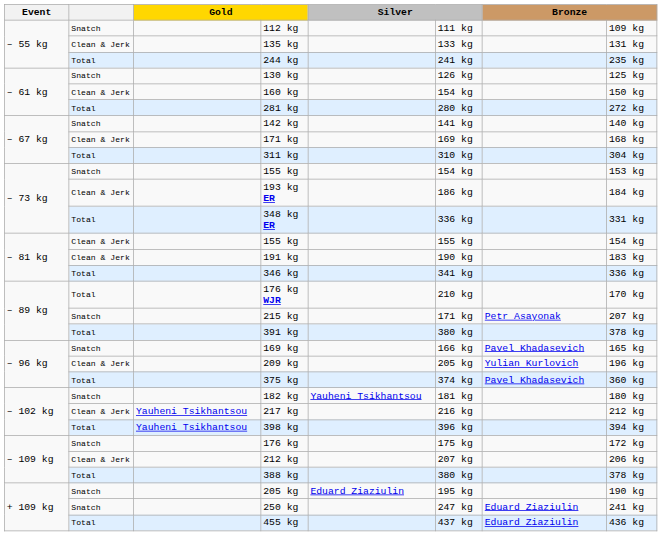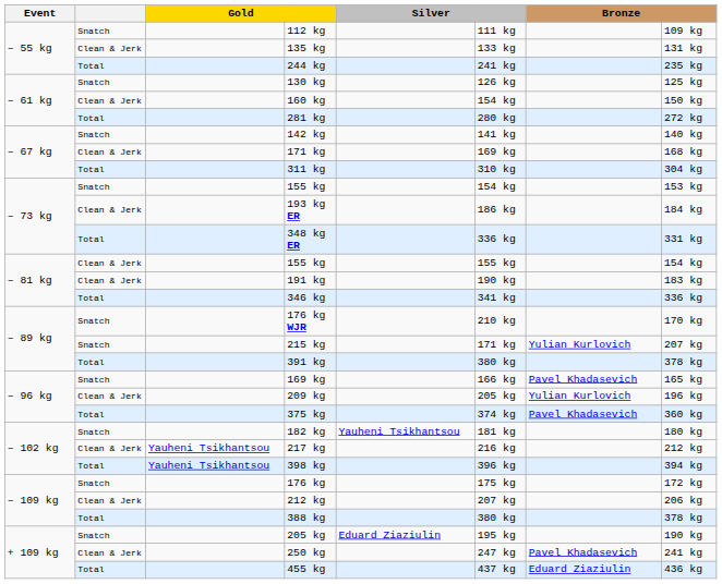 <table class="wikitable">
 <tr>
 <th width=80>Event</th>
 <th width=80></th>
 <td bgcolor=gold align="center" colspan=2 width=250><strong>Gold</strong></td>
 <td bgcolor=silver align="center" colspan=2 width=250><strong>Silver</strong></td>
 <td bgcolor=#cc9966 colspan=2 align="center" width=250><strong>Bronze</strong></td>
 </tr>
 <tr>
 <td rowspan=3>– 55 kg<br></td>
 <td><small>Snatch</small></td>
 <td></td>
 <td>112 kg</td>
 <td></td>
 <td>111 kg</td>
 <td></td>
 <td>109 kg</td>
 </tr>
 <tr>
 <td><small>Clean & Jerk</small></td>
 <td></td>
 <td>135 kg</td>
 <td></td>
 <td>133 kg</td>
 <td></td>
 <td>131 kg</td>
 </tr>
 <tr bgcolor=#dfefff>
 <td><small>Total</small></td>
 <td></td>
 <td>244 kg</td>
 <td></td>
 <td>241 kg</td>
 <td></td>
 <td>235 kg</td>
 </tr>
 <tr>
 <td rowspan=3>– 61 kg<br></td>
 <td><small>Snatch</small></td>
 <td></td>
 <td>130 kg</td>
 <td></td>
 <td>126 kg</td>
 <td></td>
 <td>125 kg</td>
 </tr>
 <tr>
 <td><small>Clean & Jerk</small></td>
 <td></td>
 <td>160 kg</td>
 <td></td>
 <td>154 kg</td>
 <td></td>
 <td>150 kg</td>
 </tr>
 <tr bgcolor=#dfefff>
 <td><small>Total</small></td>
 <td></td>
 <td>281 kg</td>
 <td></td>
 <td>280 kg</td>
 <td></td>
 <td>272 kg</td>
 </tr>
 <tr>
 <td rowspan=3>– 67 kg<br></td>
 <td><small>Snatch</small></td>
 <td></td>
 <td>142 kg</td>
 <td></td>
 <td>141 kg</td>
 <td></td>
 <td>140 kg</td>
 </tr>
 <tr>
 <td><small>Clean & Jerk</small></td>
 <td></td>
 <td>171 kg</td>
 <td></td>
 <td>169 kg</td>
 <td></td>
 <td>168 kg</td>
 </tr>
 <tr bgcolor=#dfefff>
 <td><small>Total</small></td>
 <td></td>
 <td>311 kg</td>
 <td></td>
 <td>310 kg</td>
 <td></td>
 <td>304 kg</td>
 </tr>
 <tr>
 <td rowspan=3>– 73 kg<br></td>
 <td><small>Snatch</small></td>
 <td></td>
 <td>155 kg</td>
 <td></td>
 <td>154 kg</td>
 <td></td>
 <td>153 kg</td>
 </tr>
 <tr>
 <td><small>Clean & Jerk</small></td>
 <td></td>
 <td>193 kg<br><strong><a href='#'>ER</a></strong></td>
 <td></td>
 <td>186 kg</td>
 <td></td>
 <td>184 kg</td>
 </tr>
 <tr bgcolor=#dfefff>
 <td><small>Total</small></td>
 <td></td>
 <td>348 kg<br><strong><a href='#'>ER</a></strong></td>
 <td></td>
 <td>336 kg</td>
 <td></td>
 <td>331 kg</td>
 </tr>
 <tr>
 <td rowspan=3>– 81 kg<br></td>
 <td><small>Clean & Jerk</small></td>
 <td></td>
 <td>155 kg</td>
 <td></td>
 <td>155 kg</td>
 <td></td>
 <td>154 kg</td>
 </tr>
 <tr>
 <td><small>Clean & Jerk</small></td>
 <td></td>
 <td>191 kg</td>
 <td></td>
 <td>190 kg</td>
 <td></td>
 <td>183 kg</td>
 </tr>
 <tr bgcolor=#dfefff>
 <td><small>Total</small></td>
 <td></td>
 <td>346 kg</td>
 <td></td>
 <td>341 kg</td>
 <td></td>
 <td>336 kg</td>
 </tr>
 <tr>
 <td rowspan=3>– 89 kg<br></td>
-<td><small>Total</small></td>
+<td><small>Snatch</small></td>
 <td></td>
 <td>176 kg<br><strong><a href='#'>WJR</a></strong></td>
 <td></td>
 <td>210 kg</td>
 <td></td>
 <td>170 kg</td>
 </tr>
 <tr>
 <td><small>Snatch</small></td>
 <td></td>
 <td>215 kg</td>
 <td></td>
 <td>171 kg</td>
-<td> <a href='#'>Petr Asayonak</a> </td>
+<td> <a href='#'>Yulian Kurlovich</a> </td>
 <td>207 kg</td>
 </tr>
 <tr bgcolor=#dfefff>
 <td><small>Total</small></td>
 <td></td>
 <td>391 kg</td>
 <td></td>
 <td>380 kg</td>
 <td></td>
 <td>378 kg</td>
 </tr>
 <tr>
 <td rowspan=3>– 96 kg<br></td>
 <td><small>Snatch</small></td>
 <td></td>
 <td>169 kg</td>
 <td></td>
 <td>166 kg</td>
 <td> <a href='#'>Pavel Khadasevich</a> </td>
 <td>165 kg</td>
 </tr>
 <tr>
 <td><small>Clean & Jerk</small></td>
 <td></td>
 <td>209 kg</td>
 <td></td>
 <td>205 kg</td>
 <td> <a href='#'>Yulian Kurlovich</a> </td>
 <td>196 kg</td>
 </tr>
 <tr bgcolor=#dfefff>
 <td><small>Total</small></td>
 <td></td>
 <td>375 kg</td>
 <td></td>
 <td>374 kg</td>
 <td> <a href='#'>Pavel Khadasevich</a> </td>
 <td>360 kg</td>
 </tr>
 <tr>
 <td rowspan=3>– 102 kg<br></td>
 <td><small>Snatch</small></td>
 <td></td>
 <td>182 kg</td>
 <td> <a href='#'>Yauheni Tsikhantsou</a> </td>
 <td>181 kg</td>
 <td></td>
 <td>180 kg</td>
 </tr>
 <tr>
 <td><small>Clean & Jerk</small></td>
 <td> <a href='#'>Yauheni Tsikhantsou</a> </td>
 <td>217 kg</td>
 <td></td>
 <td>216 kg</td>
 <td></td>
 <td>212 kg</td>
 </tr>
 <tr bgcolor=#dfefff>
 <td><small>Total</small></td>
 <td> <a href='#'>Yauheni Tsikhantsou</a> </td>
 <td>398 kg</td>
 <td></td>
 <td>396 kg</td>
 <td></td>
 <td>394 kg</td>
 </tr>
 <tr>
 <td rowspan=3>– 109 kg<br></td>
 <td><small>Snatch</small></td>
 <td></td>
 <td>176 kg</td>
 <td></td>
 <td>175 kg</td>
 <td></td>
 <td>172 kg</td>
 </tr>
 <tr>
 <td><small>Clean & Jerk</small></td>
 <td></td>
 <td>212 kg</td>
 <td></td>
 <td>207 kg</td>
 <td></td>
 <td>206 kg</td>
 </tr>
 <tr bgcolor=#dfefff>
 <td><small>Total</small></td>
 <td></td>
 <td>388 kg</td>
 <td></td>
 <td>380 kg</td>
 <td></td>
 <td>378 kg</td>
 </tr>
 <tr>
 <td rowspan=3>+ 109 kg<br></td>
 <td><small>Snatch</small></td>
 <td></td>
 <td>205 kg</td>
 <td> <a href='#'>Eduard Ziaziulin</a> </td>
 <td>195 kg</td>
 <td></td>
 <td>190 kg</td>
 </tr>
 <tr>
-<td><small>Snatch</small></td>
+<td><small>Clean & Jerk</small></td>
 <td></td>
 <td>250 kg</td>
 <td></td>
 <td>247 kg</td>
-<td> <a href='#'>Eduard Ziaziulin</a> </td>
+<td> <a href='#'>Pavel Khadasevich</a> </td>
 <td>241 kg</td>
 </tr>
 <tr bgcolor=#dfefff>
 <td><small>Total</small></td>
 <td></td>
 <td>455 kg</td>
 <td></td>
 <td>437 kg</td>
 <td> <a href='#'>Eduard Ziaziulin</a> </td>
 <td>436 kg</td>
 </tr>
 </table>
